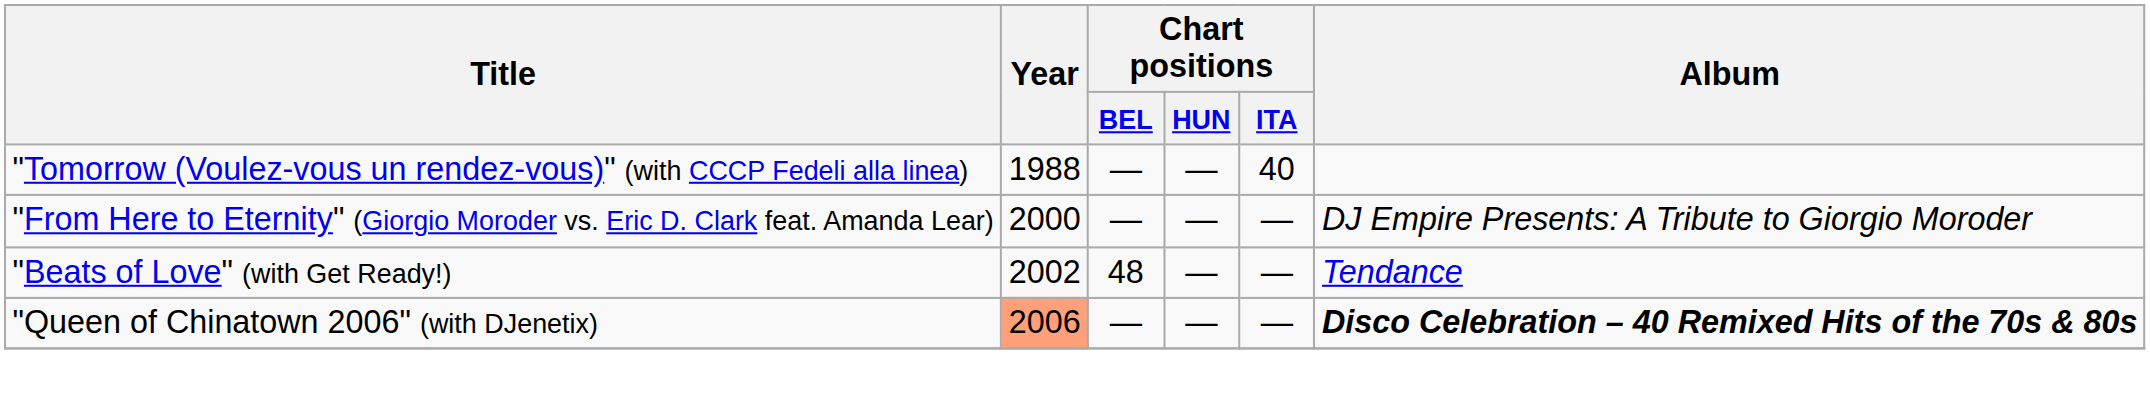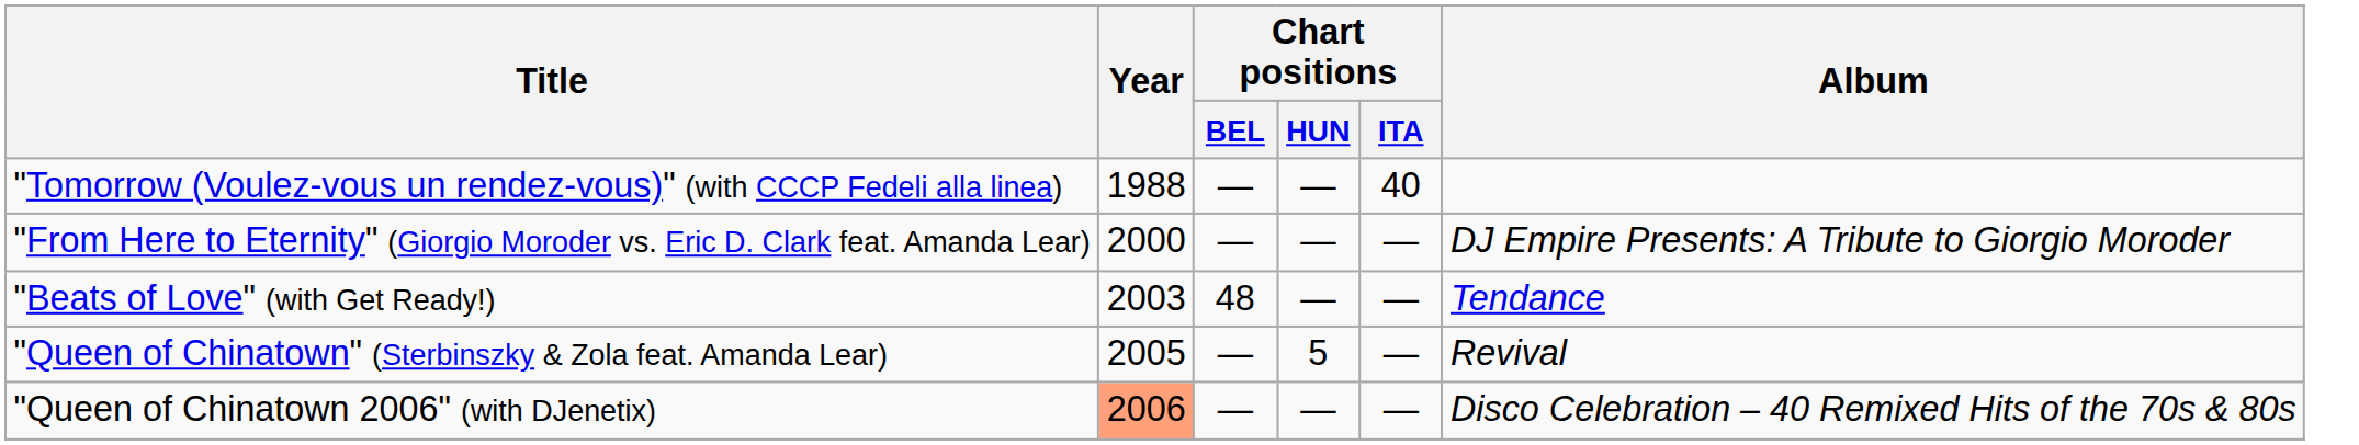 <table class="wikitable">
 <tr>
 <th rowspan="2">Title</th>
 <th rowspan="2">Year</th>
 <th colspan="3">Chart positions</th>
 <th rowspan="2">Album</th>
 </tr>
 <tr>
 <th width="30"><small><a href='#'>BEL</a></small><br></th>
 <th width="30"><small><a href='#'>HUN</a></small><br></th>
 <th width="30"><small><a href='#'>ITA</a></small><br></th>
 </tr>
 <tr>
 <td>"<a href='#'>Tomorrow (Voulez-vous un rendez-vous)</a>" <small>(with <a href='#'>CCCP Fedeli alla linea</a>)</small></td>
 <td>1988</td>
 <td align="center">—</td>
 <td align="center">—</td>
 <td align="center">40</td>
 <td></td>
 </tr>
 <tr>
 <td>"<a href='#'>From Here to Eternity</a>" <small>(<a href='#'>Giorgio Moroder</a> vs. <a href='#'>Eric D. Clark</a> feat. Amanda Lear)</small></td>
 <td>2000</td>
 <td align="center">—</td>
 <td align="center">—</td>
 <td align="center">—</td>
 <td><em>DJ Empire Presents: A Tribute to Giorgio Moroder</em></td>
 </tr>
 <tr>
 <td>"<a href='#'>Beats of Love</a>" <small>(with Get Ready!)</small></td>
-<td>2002</td>
+<td>2003</td>
 <td align="center">48</td>
 <td align="center">—</td>
 <td align="center">—</td>
 <td><em><a href='#'>Tendance</a></em></td>
+</tr>
+<tr>
+<td>"<a href='#'>Queen of Chinatown</a>" <small>(<a href='#'>Sterbinszky</a> & Zola feat. Amanda Lear)</small></td>
+<td>2005</td>
+<td align="center">—</td>
+<td align="center">5</td>
+<td align="center">—</td>
+<td><em>Revival</em></td>
 </tr>
 <tr>
 <td>"Queen of Chinatown 2006" <small>(with DJenetix)</small></td>
 <td style="background: lightsalmon;">2006</td>
 <td align="center">—</td>
 <td align="center">—</td>
 <td align="center">—</td>
-<td><strong><em>Disco Celebration – 40 Remixed Hits of the 70s & 80s</em></strong></td>
+<td><em>Disco Celebration – 40 Remixed Hits of the 70s & 80s</em></td>
 </tr>
 <tr>
 </tr>
 </table>
